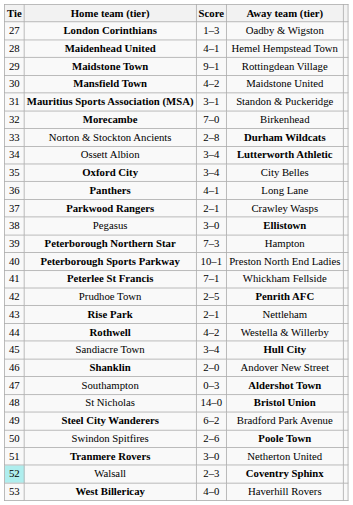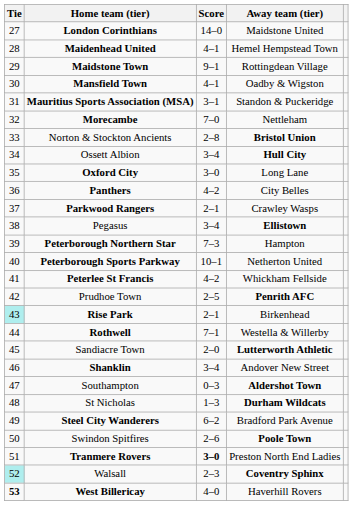 <table class="wikitable" style="text-align:center; font-size:85%">
 <tr>
 <th>Tie</th>
 <th>Home team (tier)</th>
 <th>Score</th>
 <th>Away team (tier)</th>
 <th></th>
 </tr>
 <tr>
 <td>27</td>
 <td><strong>London Corinthians</strong></td>
-<td>1–3</td>
-<td>Oadby & Wigston</td>
+<td>14–0</td>
+<td>Maidstone United</td>
 <td></td>
 </tr>
 <tr>
 <td>28</td>
 <td><strong>Maidenhead United</strong></td>
 <td>4–1</td>
 <td>Hemel Hempstead Town</td>
 <td></td>
 </tr>
 <tr>
 <td>29</td>
 <td><strong>Maidstone Town</strong></td>
 <td>9–1</td>
 <td>Rottingdean Village</td>
 <td></td>
 </tr>
 <tr>
 <td>30</td>
 <td><strong>Mansfield Town</strong></td>
-<td>4–2</td>
-<td>Maidstone United</td>
+<td>4–1</td>
+<td>Oadby & Wigston</td>
 <td></td>
 </tr>
 <tr>
 <td>31</td>
 <td><strong>Mauritius Sports Association (MSA)</strong></td>
 <td>3–1</td>
 <td>Standon & Puckeridge</td>
 <td></td>
 </tr>
 <tr>
 <td>32</td>
 <td><strong>Morecambe</strong></td>
 <td>7–0</td>
-<td>Birkenhead</td>
+<td>Nettleham</td>
 <td></td>
 </tr>
 <tr>
 <td>33</td>
 <td>Norton & Stockton Ancients</td>
 <td>2–8</td>
-<td><strong>Durham Wildcats</strong></td>
+<td><strong>Bristol Union</strong></td>
 <td></td>
 </tr>
 <tr>
 <td>34</td>
 <td>Ossett Albion</td>
 <td>3–4 </td>
-<td><strong>Lutterworth Athletic</strong></td>
+<td><strong>Hull City</strong></td>
 <td></td>
 </tr>
 <tr>
 <td>35</td>
 <td><strong>Oxford City</strong></td>
-<td>3–4</td>
-<td>City Belles</td>
+<td>3–0</td>
+<td>Long Lane</td>
 <td></td>
 </tr>
 <tr>
 <td>36</td>
 <td><strong>Panthers</strong></td>
-<td>4–1</td>
-<td>Long Lane</td>
+<td>4–2</td>
+<td>City Belles</td>
 <td></td>
 </tr>
 <tr>
 <td>37</td>
 <td><strong>Parkwood Rangers</strong></td>
 <td>2–1</td>
 <td>Crawley Wasps</td>
 <td></td>
 </tr>
 <tr>
 <td>38</td>
 <td>Pegasus</td>
-<td>3–0</td>
+<td>3–4</td>
 <td><strong>Ellistown</strong></td>
 <td></td>
 </tr>
 <tr>
 <td>39</td>
 <td><strong>Peterborough Northern Star</strong></td>
 <td>7–3</td>
 <td>Hampton</td>
 <td></td>
 </tr>
 <tr>
 <td>40</td>
 <td><strong>Peterborough Sports Parkway</strong></td>
 <td>10–1</td>
-<td>Preston North End Ladies</td>
+<td>Netherton United</td>
 <td></td>
 </tr>
 <tr>
 <td>41</td>
 <td><strong>Peterlee St Francis</strong></td>
-<td>7–1</td>
+<td>4–2</td>
 <td>Whickham Fellside</td>
 <td></td>
 </tr>
 <tr>
 <td>42</td>
 <td>Prudhoe Town</td>
 <td>2–5</td>
 <td><strong>Penrith AFC</strong></td>
 <td></td>
 </tr>
 <tr>
-<td>43</td>
+<td style="background: paleturquoise;">43</td>
 <td><strong>Rise Park</strong></td>
 <td>2–1</td>
-<td>Nettleham</td>
+<td>Birkenhead</td>
 <td></td>
 </tr>
 <tr>
 <td>44</td>
 <td><strong>Rothwell</strong></td>
-<td>4–2</td>
+<td>7–1</td>
 <td>Westella & Willerby</td>
 <td></td>
 </tr>
 <tr>
 <td>45</td>
 <td>Sandiacre Town</td>
-<td>3–4</td>
-<td><strong>Hull City</strong></td>
+<td>2–0</td>
+<td><strong>Lutterworth Athletic</strong></td>
 <td></td>
 </tr>
 <tr>
 <td>46</td>
 <td><strong>Shanklin</strong></td>
-<td>2–0</td>
+<td>3–4</td>
 <td>Andover New Street</td>
 <td></td>
 </tr>
 <tr>
 <td>47</td>
 <td>Southampton</td>
 <td>0–3</td>
 <td><strong>Aldershot Town</strong></td>
 <td></td>
 </tr>
 <tr>
 <td>48</td>
 <td>St Nicholas</td>
-<td>14–0</td>
-<td><strong>Bristol Union</strong></td>
+<td>1–3</td>
+<td><strong>Durham Wildcats</strong></td>
 <td></td>
 </tr>
 <tr>
 <td>49</td>
 <td><strong>Steel City Wanderers</strong></td>
 <td>6–2</td>
 <td>Bradford Park Avenue</td>
 <td></td>
 </tr>
 <tr>
 <td>50</td>
 <td>Swindon Spitfires</td>
 <td>2–6</td>
 <td><strong>Poole Town</strong></td>
 <td></td>
 </tr>
 <tr>
 <td>51</td>
 <td><strong>Tranmere Rovers</strong></td>
-<td>3–0</td>
-<td>Netherton United</td>
+<td><strong>3–0</strong></td>
+<td>Preston North End Ladies</td>
 <td></td>
 </tr>
 <tr>
 <td style="background: paleturquoise;">52</td>
 <td>Walsall</td>
 <td>2–3</td>
 <td><strong>Coventry Sphinx</strong></td>
 <td></td>
 </tr>
 <tr>
-<td>53</td>
+<td><strong>53</strong></td>
 <td><strong>West Billericay</strong></td>
 <td>4–0</td>
 <td>Haverhill Rovers</td>
 <td></td>
 </tr>
 </table>
